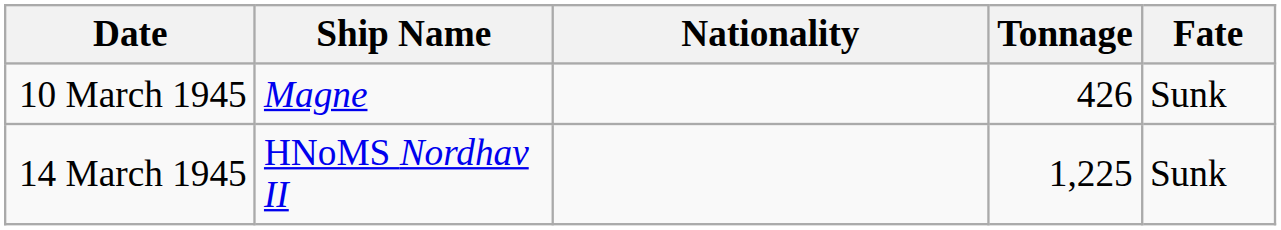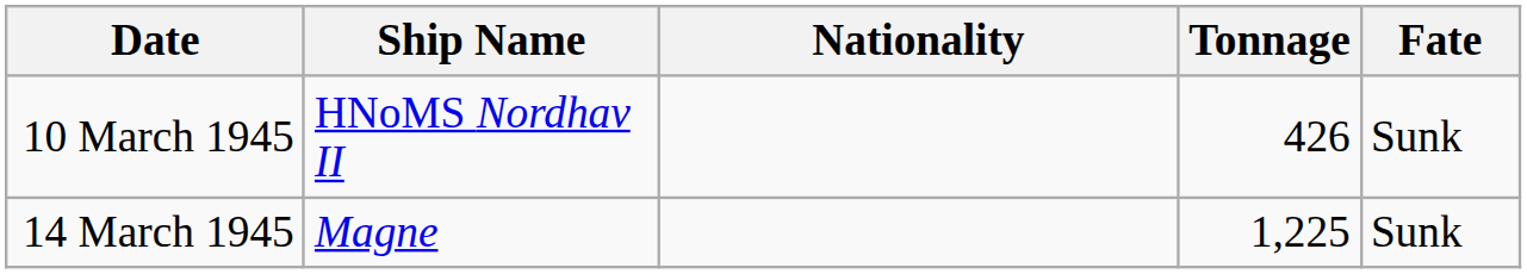 <table class="wikitable sortable">
 <tr>
 <th width="100px">Date</th>
 <th width="120px">Ship Name</th>
 <th width="180px">Nationality</th>
 <th width="25px">Tonnage</th>
 <th width="50px">Fate</th>
 </tr>
 <tr>
 <td align="right">10 March 1945</td>
-<td align="left"><a href='#'><em>Magne</em></a></td>
+<td align="left"><a href='#'>HNoMS <em>Nordhav II</em></a></td>
 <td align="left"></td>
 <td align="right">426</td>
 <td align="left">Sunk</td>
 </tr>
 <tr>
 <td align="right">14 March 1945</td>
-<td align="left"><a href='#'>HNoMS <em>Nordhav II</em></a></td>
+<td align="left"><a href='#'><em>Magne</em></a></td>
 <td align="left"></td>
 <td align="right">1,225</td>
 <td align="left">Sunk</td>
 </tr>
 </table>
